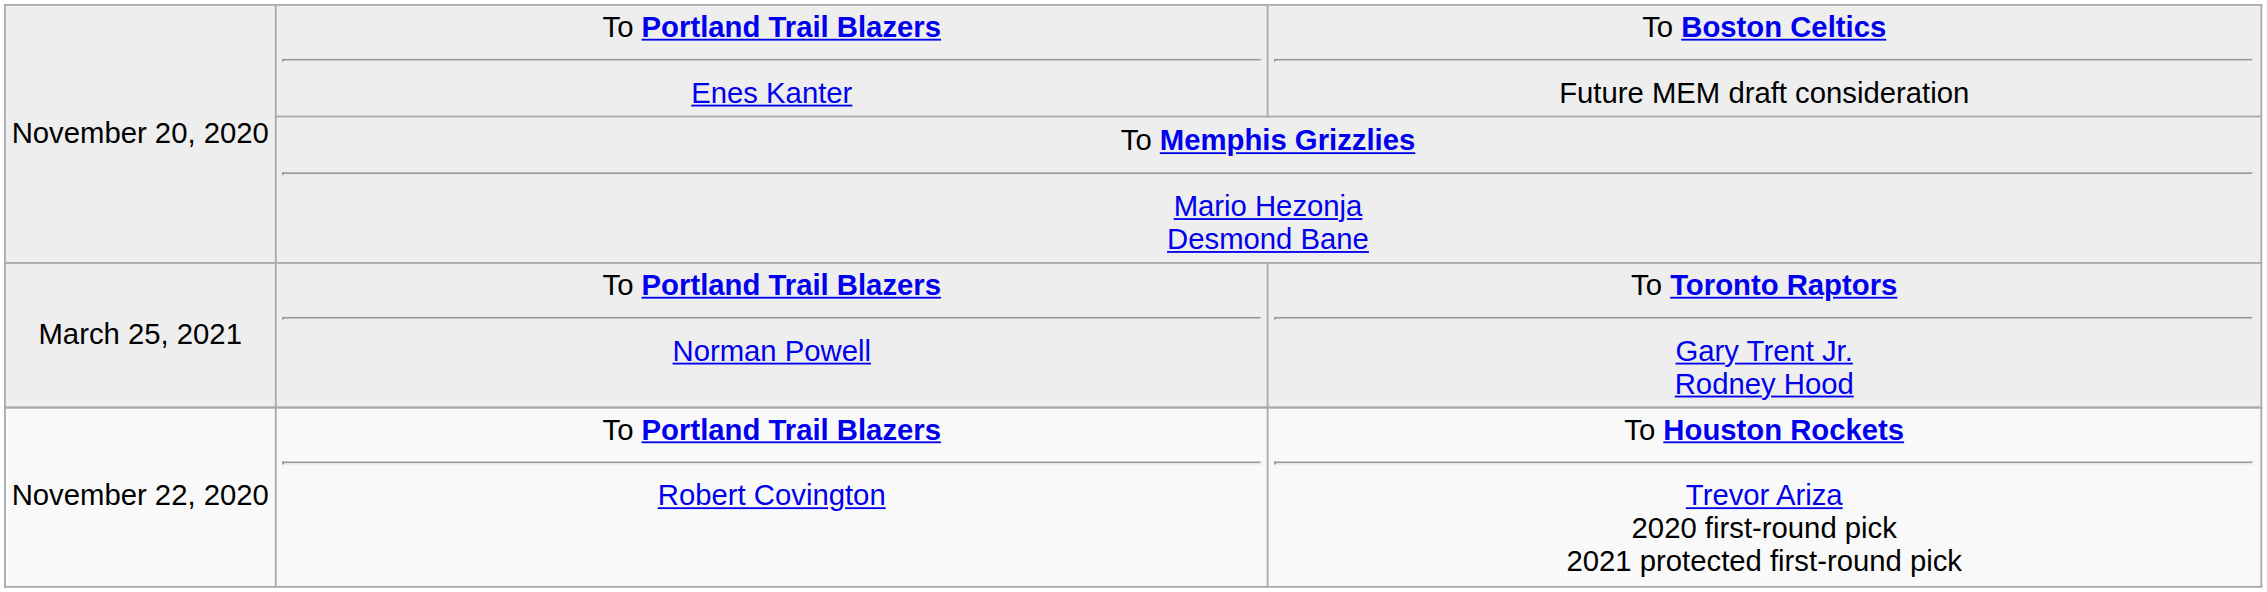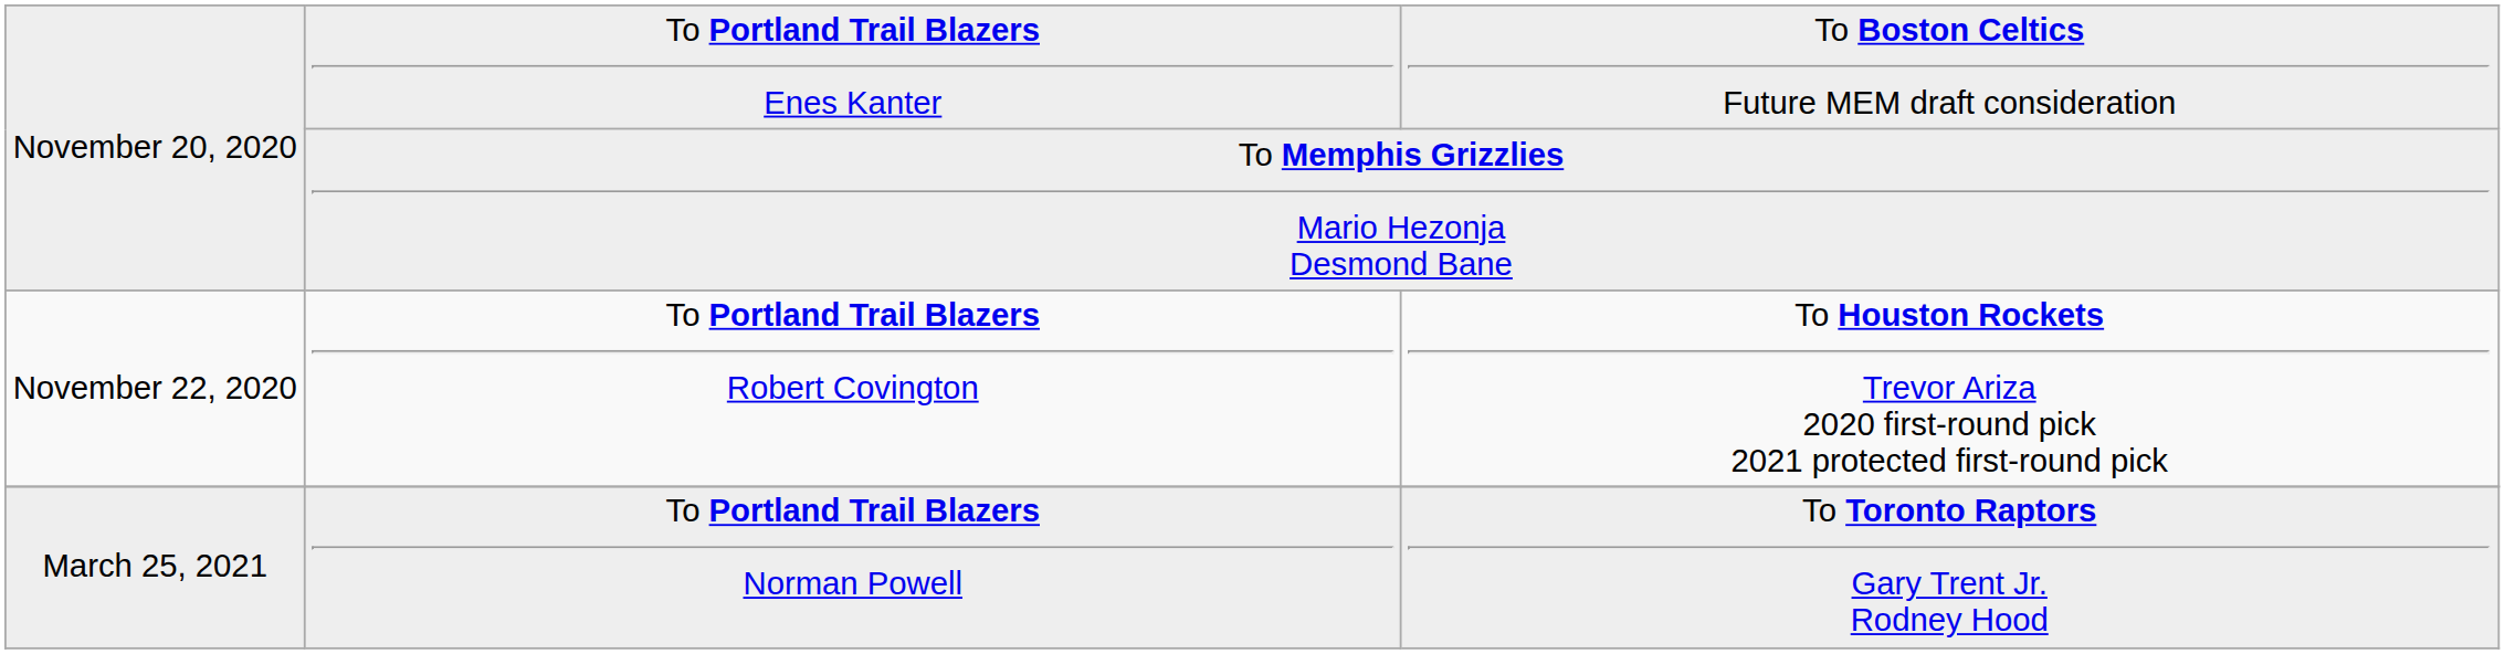 <table class="wikitable sortable sortable" style="text-align: center">
 <tr style="background:#eee;">
 <td style="width:12%" rowspan=2>November 20, 2020</td>
 <td style="width:44%; vertical-align:top;">To <strong><a href='#'>Portland Trail Blazers</a></strong><hr><a href='#'>Enes Kanter</a></td>
 <td style="width:44%; vertical-align:top;">To <strong><a href='#'>Boston Celtics</a></strong><hr>Future MEM draft consideration</td>
 </tr>
 <tr style="background:#eee;">
 <td colspan="2" style="text-align:top; vertical-align:top;">To <strong><a href='#'>Memphis Grizzlies</a></strong><hr><a href='#'>Mario Hezonja</a><br><a href='#'>Desmond Bane</a></td>
 </tr>
+<tr>
+<td style="width:12%">November 22, 2020</td>
+<td style="width:44%; vertical-align:top;">To <strong><a href='#'>Portland Trail Blazers</a></strong><hr><a href='#'>Robert Covington</a></td>
+<td style="width:44%; vertical-align:top;">To <strong><a href='#'>Houston Rockets</a></strong><hr><a href='#'>Trevor Ariza</a><br>2020 first-round pick<br>2021 protected first-round pick</td>
+</tr>
+<tr>
+</tr>
 <tr style="background:#eee;">
 <td style="width:12%">March 25, 2021</td>
 <td style="width:44%; vertical-align:top;">To <strong><a href='#'>Portland Trail Blazers</a></strong><hr><a href='#'>Norman Powell</a></td>
 <td style="width:44%; vertical-align:top;">To <strong><a href='#'>Toronto Raptors</a></strong><hr><a href='#'>Gary Trent Jr.</a><br><a href='#'>Rodney Hood</a></td>
 </tr>
-<tr>
-</tr>
-<tr>
-<td style="width:12%">November 22, 2020</td>
-<td style="width:44%; vertical-align:top;">To <strong><a href='#'>Portland Trail Blazers</a></strong><hr><a href='#'>Robert Covington</a></td>
-<td style="width:44%; vertical-align:top;">To <strong><a href='#'>Houston Rockets</a></strong><hr><a href='#'>Trevor Ariza</a><br>2020 first-round pick<br>2021 protected first-round pick</td>
-</tr>
 </table>
